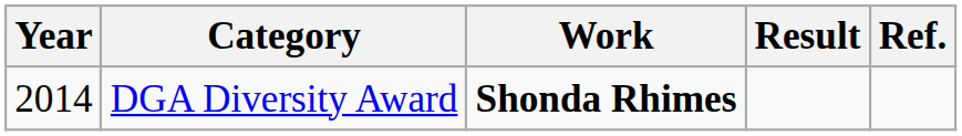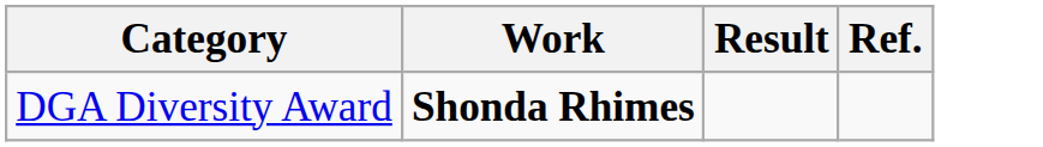 <table class="wikitable">
 <tr>
-<th>Year</th>
 <th>Category</th>
 <th>Work</th>
 <th>Result</th>
 <th>Ref.</th>
 </tr>
 <tr>
-<td>2014</td>
 <td><a href='#'>DGA Diversity Award</a></td>
 <td><strong>Shonda Rhimes</strong></td>
 <td></td>
 <td></td>
 </tr>
 </table>
